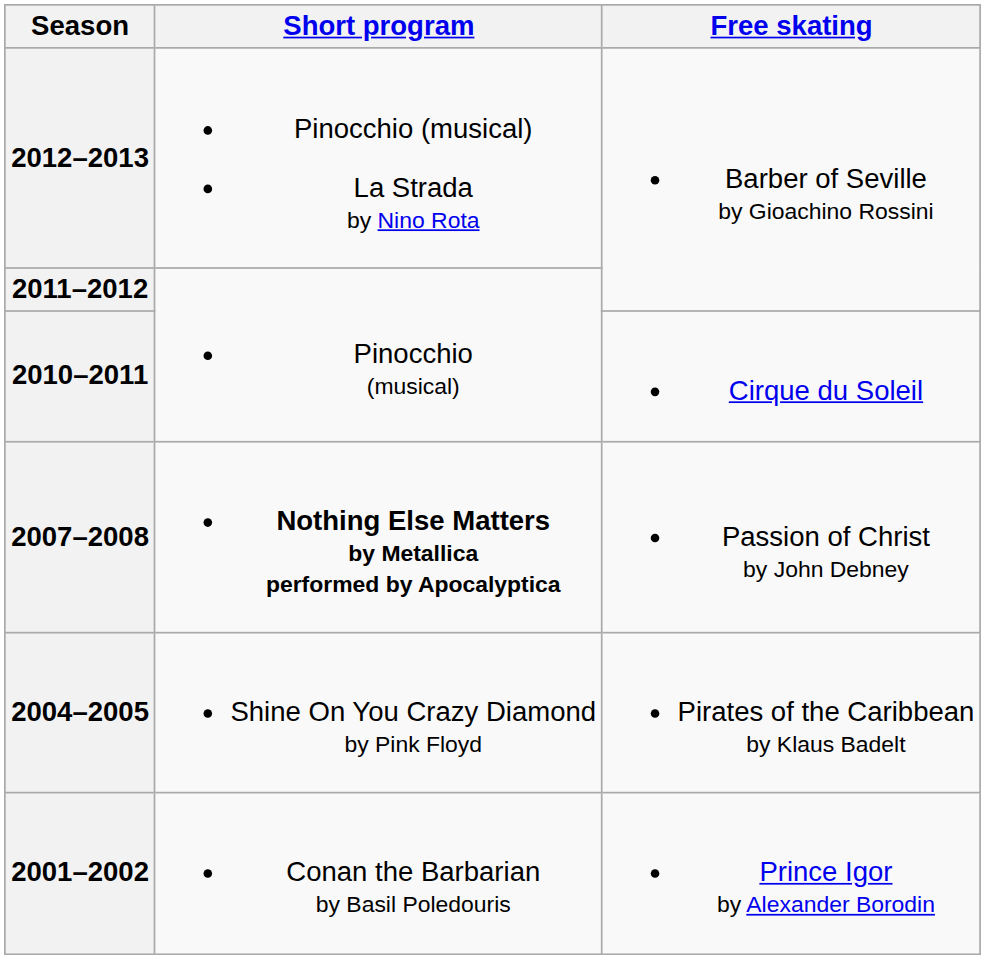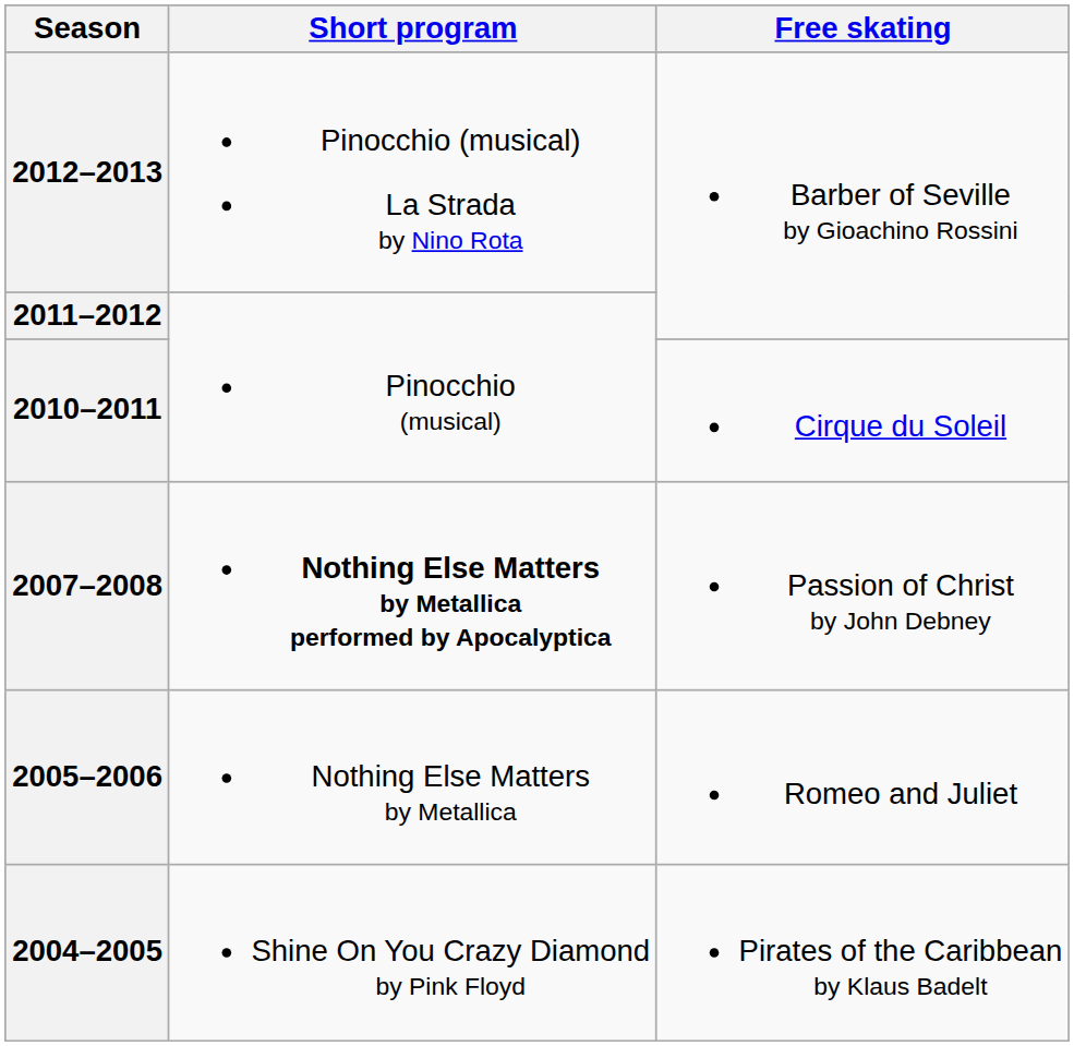 <table class=wikitable style=text-align:center>
 <tr>
 <th>Season</th>
 <th><a href='#'>Short program</a></th>
 <th><a href='#'>Free skating</a></th>
 </tr>
 <tr>
 <th>2012–2013 <br> </th>
 <td><br><ul><li>Pinocchio (musical)</li></ul><ul><li>La Strada <br><small> by <a href='#'>Nino Rota</a> </small></li></ul></td>
 <td rowspan="2"><br><ul><li>Barber of Seville <br><small> by Gioachino Rossini </small></li></ul></td>
 </tr>
 <tr>
 <th>2011–2012 <br> </th>
 <td rowspan="2"><br><ul><li>Pinocchio <br><small> (musical) </small></li></ul></td>
 </tr>
 <tr>
 <th>2010–2011 <br> </th>
 <td><br><ul><li><a href='#'>Cirque du Soleil</a></li></ul></td>
 </tr>
 <tr>
 <th>2007–2008 <br> </th>
 <td><strong><br><ul><li>Nothing Else Matters <br><small> by Metallica <br> performed by Apocalyptica </small></li></ul></strong></td>
 <td><br><ul><li>Passion of Christ <br><small> by John Debney </small></li></ul></td>
 </tr>
 <tr>
+<th>2005–2006 <br> </th>
+<td><br><ul><li>Nothing Else Matters <br><small> by Metallica </small></li></ul></td>
+<td><br><ul><li>Romeo and Juliet</li></ul></td>
+</tr>
+<tr>
 <th>2004–2005 <br> </th>
 <td><br><ul><li>Shine On You Crazy Diamond <br><small> by Pink Floyd </small></li></ul></td>
 <td><br><ul><li>Pirates of the Caribbean <br><small> by Klaus Badelt </small></li></ul></td>
 </tr>
-<tr>
-<th>2001–2002 <br> </th>
-<td><br><ul><li>Conan the Barbarian <br><small> by Basil Poledouris </small></li></ul></td>
-<td><br><ul><li><a href='#'>Prince Igor</a> <br><small> by <a href='#'>Alexander Borodin</a> </small></li></ul></td>
-</tr>
 </table>
